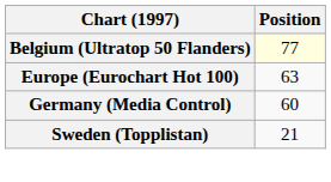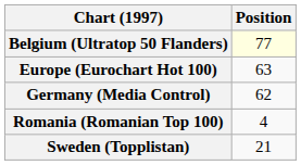 <table class="wikitable sortable plainrowheaders">
 <tr>
 <th scope="col">Chart (1997)</th>
 <th scope="col">Position</th>
 </tr>
 <tr>
 <th scope="row">Belgium (Ultratop 50 Flanders)</th>
 <td style="background: lightyellow; text-align:center;">77</td>
 </tr>
 <tr>
 <th scope="row">Europe (Eurochart Hot 100)</th>
 <td style="text-align:center;">63</td>
 </tr>
 <tr>
 <th scope="row">Germany (Media Control)</th>
-<td style="text-align:center;">60</td>
+<td style="text-align:center;">62</td>
+</tr>
+<tr>
+<th scope="row">Romania (Romanian Top 100)</th>
+<td style="text-align:center;">4</td>
 </tr>
 <tr>
 <th scope="row">Sweden (Topplistan)</th>
 <td style="text-align:center;">21</td>
 </tr>
 </table>
